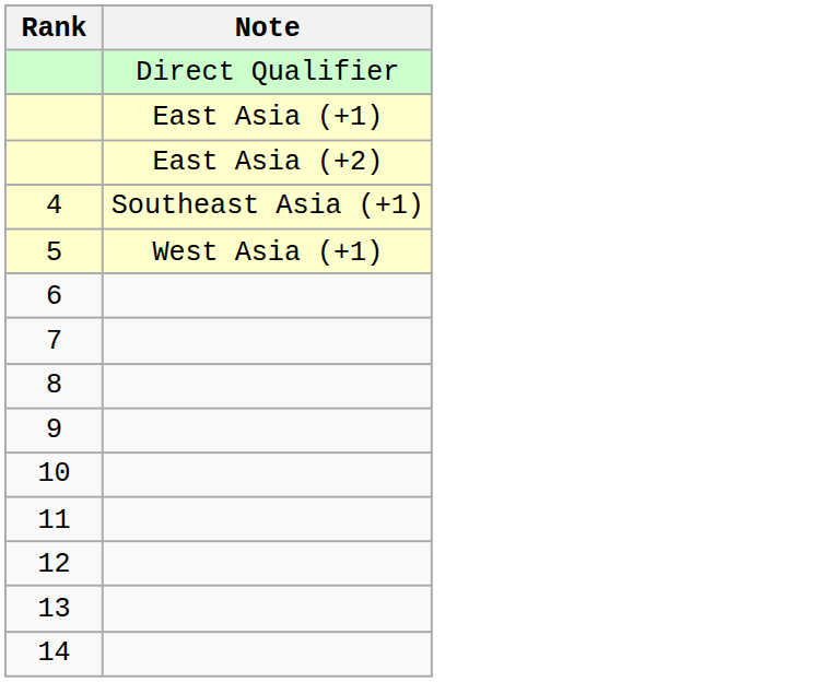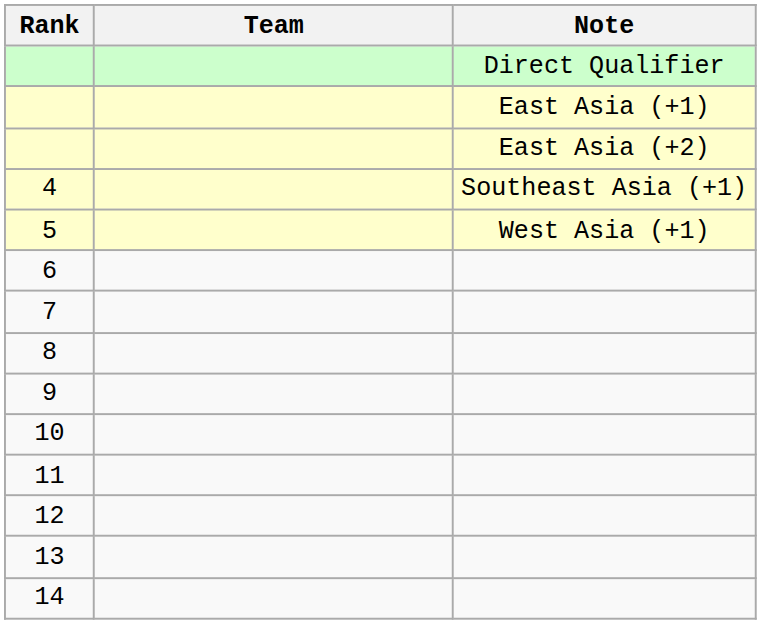 <table class="wikitable" style="text-align: center;">
 <tr>
 <th width=40>Rank</th>
+<th width=180>Team</th>
 <th width=150>Note</th>
 </tr>
 <tr bgcolor="#ccffcc">
 <td></td>
+<td align="left"></td>
 <td>Direct Qualifier</td>
 </tr>
 <tr bgcolor="#ffffcc">
 <td></td>
+<td align="left"></td>
 <td>East Asia (+1)</td>
 </tr>
 <tr bgcolor="#ffffcc">
 <td></td>
+<td align="left"></td>
 <td>East Asia (+2)</td>
 </tr>
 <tr bgcolor="#ffffcc">
 <td>4</td>
+<td align="left"></td>
 <td>Southeast Asia (+1)</td>
 </tr>
 <tr bgcolor="#ffffcc">
 <td>5</td>
+<td align="left"></td>
 <td>West Asia (+1)</td>
 </tr>
 <tr>
 <td>6</td>
+<td align="left"></td>
 <td></td>
 </tr>
 <tr>
 <td>7</td>
+<td align="left"></td>
 <td></td>
 </tr>
 <tr>
 <td>8</td>
+<td align="left"></td>
 <td></td>
 </tr>
 <tr>
 <td>9</td>
+<td align="left"></td>
 <td></td>
 </tr>
 <tr>
 <td>10</td>
+<td align="left"></td>
 <td></td>
 </tr>
 <tr>
 <td>11</td>
+<td align="left"></td>
 <td></td>
 </tr>
 <tr>
 <td>12</td>
+<td align="left"></td>
 <td></td>
 </tr>
 <tr>
 <td>13</td>
+<td align="left"></td>
 <td></td>
 </tr>
 <tr>
 <td>14</td>
+<td align="left"></td>
 <td></td>
 </tr>
 </table>
